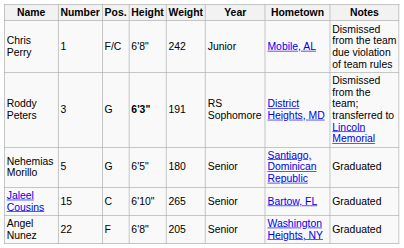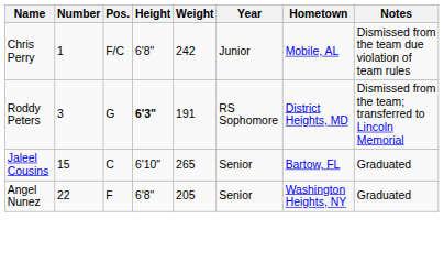 <table class="wikitable sortable" border="1">
 <tr>
 <th>Name</th>
 <th>Number</th>
 <th>Pos.</th>
 <th>Height</th>
 <th>Weight</th>
 <th>Year</th>
 <th>Hometown</th>
 <th class="unsortable">Notes</th>
 </tr>
 <tr>
 <td>Chris Perry</td>
 <td>1</td>
 <td>F/C</td>
 <td>6'8"</td>
 <td>242</td>
 <td>Junior</td>
 <td><a href='#'>Mobile, AL</a></td>
 <td>Dismissed from the team due violation of team rules</td>
 </tr>
 <tr>
 <td>Roddy Peters</td>
 <td>3</td>
 <td>G</td>
 <td><strong>6'3"</strong></td>
 <td>191</td>
 <td>RS Sophomore</td>
 <td><a href='#'>District Heights, MD</a></td>
 <td>Dismissed from the team; transferred to <a href='#'>Lincoln Memorial</a></td>
 </tr>
 <tr>
-<td>Nehemias Morillo</td>
-<td>5</td>
-<td>G</td>
-<td>6'5"</td>
-<td>180</td>
-<td>Senior</td>
-<td><a href='#'>Santiago, Dominican Republic</a></td>
-<td>Graduated</td>
-</tr>
-<tr>
 <td><a href='#'>Jaleel Cousins</a></td>
 <td>15</td>
 <td>C</td>
 <td>6'10"</td>
 <td>265</td>
 <td>Senior</td>
 <td><a href='#'>Bartow, FL</a></td>
 <td>Graduated</td>
 </tr>
 <tr>
 <td>Angel Nunez</td>
 <td>22</td>
 <td>F</td>
 <td>6'8"</td>
 <td>205</td>
 <td>Senior</td>
 <td><a href='#'>Washington Heights, NY</a></td>
 <td>Graduated</td>
 </tr>
 </table>
